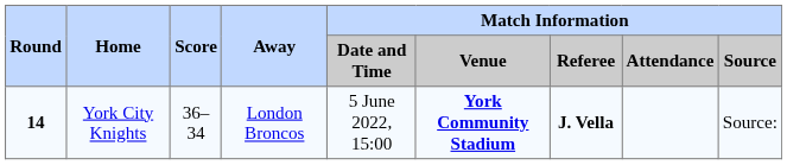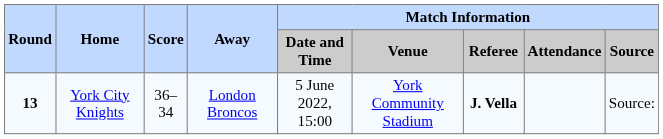 <table border=1 style="border-collapse:collapse; font-size:90%; text-align:center;" cellpadding=3 cellspacing=0 width=100%>
 <tr style="background:#c1d8ff;">
 <th scope="col" rowspan=2 width=1%>Round</th>
 <th scope="col" rowspan=2 width=19%>Home</th>
 <th scope="col" rowspan=2 width=6%>Score</th>
 <th scope="col" rowspan=2 width=19%>Away</th>
 <th colspan=5>Match Information</th>
 </tr>
 <tr style="background:#cccccc;">
 <th scope="col" width=17%>Date and Time</th>
 <th scope="col" width=22%>Venue</th>
 <th scope="col" width=10%>Referee</th>
 <th scope="col" width=7%>Attendance</th>
 <th scope="col" width=7%>Source</th>
 </tr>
 <tr style="background:#f5faff;">
-<td><strong>14</strong></td>
+<td><strong>13</strong></td>
 <td> <a href='#'>York City Knights</a></td>
 <td>36–34</td>
 <td> <a href='#'>London Broncos</a></td>
 <td>5 June 2022, 15:00</td>
-<td><strong><a href='#'>York Community Stadium</a></strong></td>
+<td><a href='#'>York Community Stadium</a></td>
 <td><strong>J. Vella</strong></td>
 <td></td>
 <td>Source:</td>
 </tr>
 </table>
